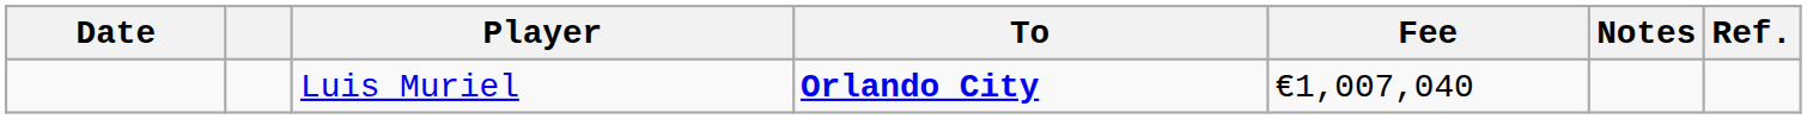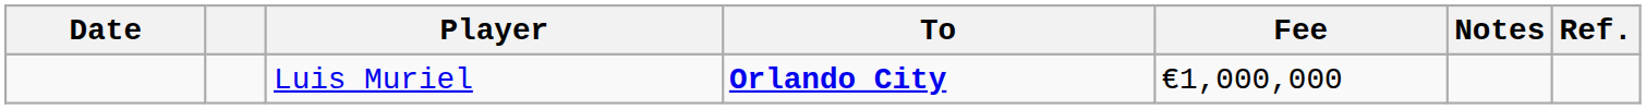 <table class="wikitable sortable">
 <tr>
 <th style="width:80px;">Date</th>
 <th style="width:20px;"></th>
 <th style="width:190px;">Player</th>
 <th style="width:180px;">To</th>
 <th style="width:120px;" class="unsortable">Fee</th>
 <th>Notes</th>
 <th style="width:20px;" class="unsortable">Ref.</th>
 </tr>
 <tr>
 <td></td>
 <td></td>
 <td> <a href='#'>Luis Muriel</a></td>
 <td><strong> <a href='#'>Orlando City</a></strong></td>
-<td>€1,007,040</td>
+<td>€1,000,000</td>
 <td></td>
 <td></td>
 </tr>
 </table>
